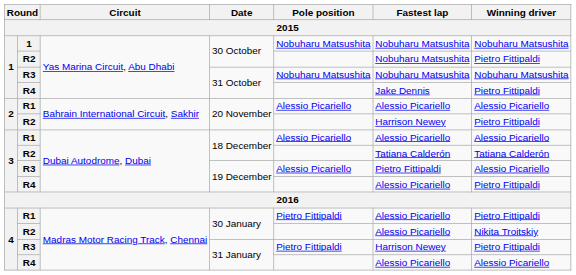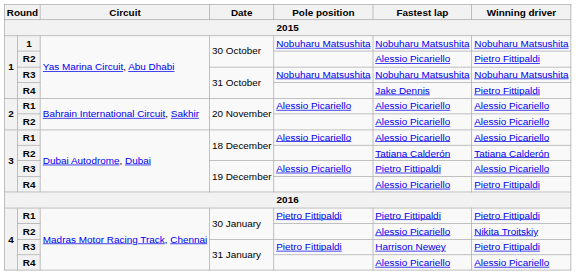 <table class="wikitable" style="font-size: 85%">
 <tr>
 <th colspan=2>Round</th>
 <th>Circuit</th>
 <th>Date</th>
 <th>Pole position</th>
 <th>Fastest lap</th>
 <th>Winning driver</th>
 </tr>
 <tr>
 <th colspan=7>2015</th>
 </tr>
 <tr>
 <th rowspan=4>1</th>
 <th>1</th>
 <td rowspan=4> <a href='#'>Yas Marina Circuit</a>, <a href='#'>Abu Dhabi</a></td>
 <td rowspan=2>30 October</td>
 <td> <a href='#'>Nobuharu Matsushita</a></td>
 <td> <a href='#'>Nobuharu Matsushita</a></td>
 <td> <a href='#'>Nobuharu Matsushita</a></td>
 </tr>
 <tr>
 <th>R2</th>
 <td></td>
-<td> <a href='#'>Nobuharu Matsushita</a></td>
+<td> <a href='#'>Alessio Picariello</a></td>
 <td> <a href='#'>Pietro Fittipaldi</a></td>
 </tr>
 <tr>
 <th>R3</th>
 <td rowspan=2>31 October</td>
 <td> <a href='#'>Nobuharu Matsushita</a></td>
 <td> <a href='#'>Nobuharu Matsushita</a></td>
 <td> <a href='#'>Nobuharu Matsushita</a></td>
 </tr>
 <tr>
 <th>R4</th>
 <td></td>
 <td> <a href='#'>Jake Dennis</a></td>
 <td> <a href='#'>Pietro Fittipaldi</a></td>
 </tr>
 <tr>
 <th rowspan=2>2</th>
 <th>R1</th>
 <td rowspan=2> <a href='#'>Bahrain International Circuit</a>, <a href='#'>Sakhir</a></td>
 <td rowspan=2>20 November</td>
 <td> <a href='#'>Alessio Picariello</a></td>
 <td> <a href='#'>Alessio Picariello</a></td>
 <td> <a href='#'>Alessio Picariello</a></td>
 </tr>
 <tr>
 <th>R2</th>
 <td></td>
-<td> <a href='#'>Harrison Newey</a></td>
-<td> <a href='#'>Pietro Fittipaldi</a></td>
+<td> <a href='#'>Alessio Picariello</a></td>
+<td> <a href='#'>Alessio Picariello</a></td>
 </tr>
 <tr>
 <th rowspan=4>3</th>
 <th>R1</th>
 <td rowspan=4> <a href='#'>Dubai Autodrome</a>, <a href='#'>Dubai</a></td>
 <td rowspan=2>18 December</td>
 <td> <a href='#'>Alessio Picariello</a></td>
 <td> <a href='#'>Alessio Picariello</a></td>
 <td> <a href='#'>Alessio Picariello</a></td>
 </tr>
 <tr>
 <th>R2</th>
 <td></td>
 <td> <a href='#'>Tatiana Calderón</a></td>
 <td> <a href='#'>Tatiana Calderón</a></td>
 </tr>
 <tr>
 <th>R3</th>
 <td rowspan=2>19 December</td>
 <td> <a href='#'>Alessio Picariello</a></td>
 <td> <a href='#'>Pietro Fittipaldi</a></td>
 <td> <a href='#'>Alessio Picariello</a></td>
 </tr>
 <tr>
 <th>R4</th>
 <td></td>
 <td> <a href='#'>Alessio Picariello</a></td>
 <td> <a href='#'>Pietro Fittipaldi</a></td>
 </tr>
 <tr>
 <th colspan=7>2016</th>
 </tr>
 <tr>
 <th rowspan=4>4</th>
 <th>R1</th>
 <td rowspan=4> <a href='#'>Madras Motor Racing Track</a>, <a href='#'>Chennai</a></td>
 <td rowspan=2>30 January</td>
 <td> <a href='#'>Pietro Fittipaldi</a></td>
-<td> <a href='#'>Alessio Picariello</a></td>
+<td> <a href='#'>Pietro Fittipaldi</a></td>
 <td> <a href='#'>Pietro Fittipaldi</a></td>
 </tr>
 <tr>
 <th>R2</th>
 <td></td>
 <td> <a href='#'>Alessio Picariello</a></td>
 <td> <a href='#'>Nikita Troitskiy</a></td>
 </tr>
 <tr>
 <th>R3</th>
 <td rowspan=2>31 January</td>
 <td> <a href='#'>Pietro Fittipaldi</a></td>
 <td> <a href='#'>Harrison Newey</a></td>
 <td> <a href='#'>Pietro Fittipaldi</a></td>
 </tr>
 <tr>
 <th>R4</th>
 <td></td>
 <td> <a href='#'>Alessio Picariello</a></td>
 <td> <a href='#'>Alessio Picariello</a></td>
 </tr>
 </table>
